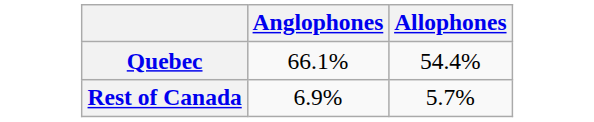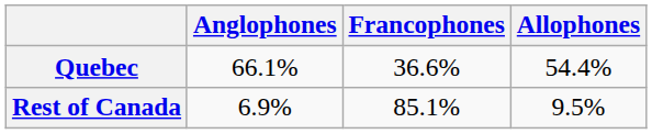 <table class="wikitable" style="margin:1em auto;">
 <tr>
 <th></th>
 <th><a href='#'>Anglophones</a></th>
+<th><a href='#'>Francophones</a></th>
 <th><a href='#'>Allophones</a></th>
 </tr>
 <tr>
 <th><a href='#'>Quebec</a></th>
 <td style="text-align:center;">66.1%</td>
+<td style="text-align:center;">36.6%</td>
 <td style="text-align:center;">54.4%</td>
 </tr>
 <tr>
 <th><a href='#'>Rest of Canada</a></th>
 <td style="text-align:center;">6.9%</td>
-<td style="text-align:center;">5.7%</td>
+<td style="text-align:center;">85.1%</td>
+<td style="text-align:center;">9.5%</td>
 </tr>
 </table>
